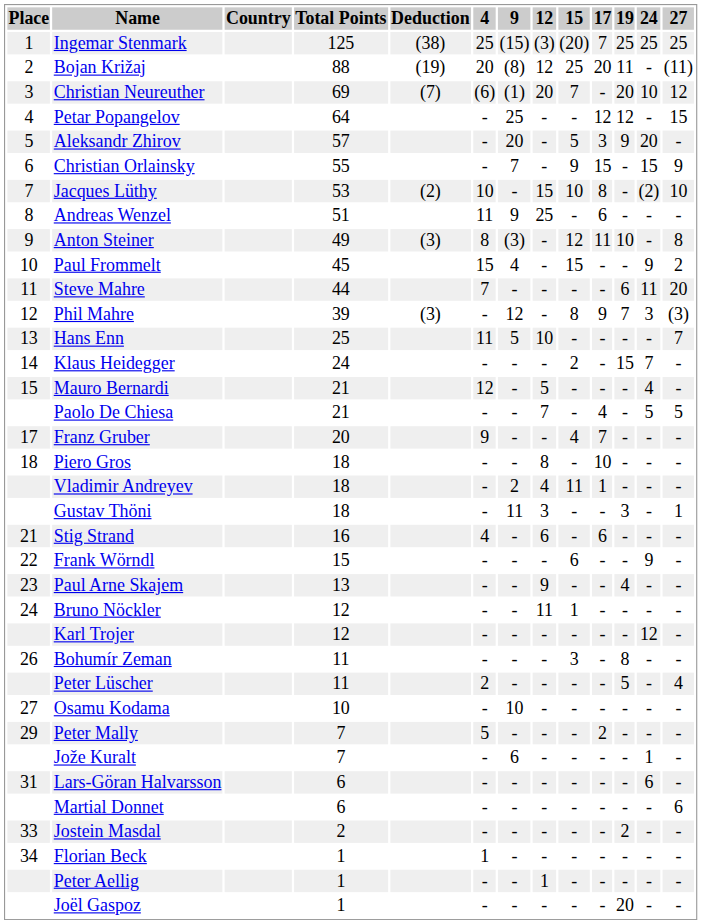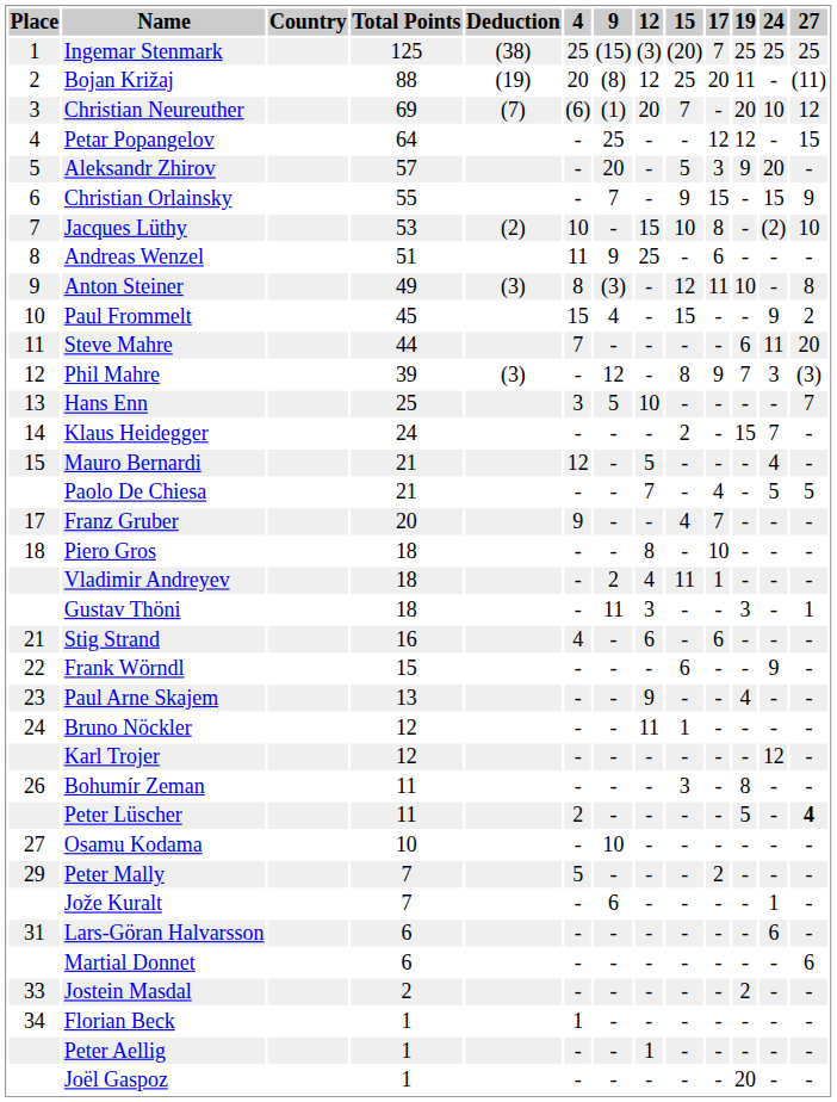 <table border="0" style="border: 1px solid #999; background-color:#FFFFFF; text-align:center">
 <tr align="center" bgcolor="#CCCCCC">
 <th>Place</th>
 <th>Name</th>
 <th>Country</th>
 <th>Total Points</th>
 <th>Deduction</th>
 <th>4</th>
 <th>9</th>
 <th>12</th>
 <th>15</th>
 <th>17</th>
 <th>19</th>
 <th>24</th>
 <th>27</th>
 </tr>
 <tr bgcolor="#EFEFEF">
 <td>1</td>
 <td align="left"><a href='#'>Ingemar Stenmark</a></td>
 <td align="left"></td>
 <td>125</td>
 <td>(38)</td>
 <td>25</td>
 <td>(15)</td>
 <td>(3)</td>
 <td>(20)</td>
 <td>7</td>
 <td>25</td>
 <td>25</td>
 <td>25</td>
 </tr>
 <tr>
 <td>2</td>
 <td align="left"><a href='#'>Bojan Križaj</a></td>
 <td align="left"></td>
 <td>88</td>
 <td>(19)</td>
 <td>20</td>
 <td>(8)</td>
 <td>12</td>
 <td>25</td>
 <td>20</td>
 <td>11</td>
 <td>-</td>
 <td>(11)</td>
 </tr>
 <tr bgcolor="#EFEFEF">
 <td>3</td>
 <td align="left"><a href='#'>Christian Neureuther</a></td>
 <td align="left"></td>
 <td>69</td>
 <td>(7)</td>
 <td>(6)</td>
 <td>(1)</td>
 <td>20</td>
 <td>7</td>
 <td>-</td>
 <td>20</td>
 <td>10</td>
 <td>12</td>
 </tr>
 <tr>
 <td>4</td>
 <td align="left"><a href='#'>Petar Popangelov</a></td>
 <td align="left"></td>
 <td>64</td>
 <td></td>
 <td>-</td>
 <td>25</td>
 <td>-</td>
 <td>-</td>
 <td>12</td>
 <td>12</td>
 <td>-</td>
 <td>15</td>
 </tr>
 <tr bgcolor="#EFEFEF">
 <td>5</td>
 <td align="left"><a href='#'>Aleksandr Zhirov</a></td>
 <td align="left"></td>
 <td>57</td>
 <td></td>
 <td>-</td>
 <td>20</td>
 <td>-</td>
 <td>5</td>
 <td>3</td>
 <td>9</td>
 <td>20</td>
 <td>-</td>
 </tr>
 <tr>
 <td>6</td>
 <td align="left"><a href='#'>Christian Orlainsky</a></td>
 <td align="left"></td>
 <td>55</td>
 <td></td>
 <td>-</td>
 <td>7</td>
 <td>-</td>
 <td>9</td>
 <td>15</td>
 <td>-</td>
 <td>15</td>
 <td>9</td>
 </tr>
 <tr bgcolor="#EFEFEF">
 <td>7</td>
 <td align="left"><a href='#'>Jacques Lüthy</a></td>
 <td align="left"></td>
 <td>53</td>
 <td>(2)</td>
 <td>10</td>
 <td>-</td>
 <td>15</td>
 <td>10</td>
 <td>8</td>
 <td>-</td>
 <td>(2)</td>
 <td>10</td>
 </tr>
 <tr>
 <td>8</td>
 <td align="left"><a href='#'>Andreas Wenzel</a></td>
 <td align="left"></td>
 <td>51</td>
 <td></td>
 <td>11</td>
 <td>9</td>
 <td>25</td>
 <td>-</td>
 <td>6</td>
 <td>-</td>
 <td>-</td>
 <td>-</td>
 </tr>
 <tr bgcolor="#EFEFEF">
 <td>9</td>
 <td align="left"><a href='#'>Anton Steiner</a></td>
 <td align="left"></td>
 <td>49</td>
 <td>(3)</td>
 <td>8</td>
 <td>(3)</td>
 <td>-</td>
 <td>12</td>
 <td>11</td>
 <td>10</td>
 <td>-</td>
 <td>8</td>
 </tr>
 <tr>
 <td>10</td>
 <td align="left"><a href='#'>Paul Frommelt</a></td>
 <td align="left"></td>
 <td>45</td>
 <td></td>
 <td>15</td>
 <td>4</td>
 <td>-</td>
 <td>15</td>
 <td>-</td>
 <td>-</td>
 <td>9</td>
 <td>2</td>
 </tr>
 <tr bgcolor="#EFEFEF">
 <td>11</td>
 <td align="left"><a href='#'>Steve Mahre</a></td>
 <td align="left"></td>
 <td>44</td>
 <td></td>
 <td>7</td>
 <td>-</td>
 <td>-</td>
 <td>-</td>
 <td>-</td>
 <td>6</td>
 <td>11</td>
 <td>20</td>
 </tr>
 <tr>
 <td>12</td>
 <td align="left"><a href='#'>Phil Mahre</a></td>
 <td align="left"></td>
 <td>39</td>
 <td>(3)</td>
 <td>-</td>
 <td>12</td>
 <td>-</td>
 <td>8</td>
 <td>9</td>
 <td>7</td>
 <td>3</td>
 <td>(3)</td>
 </tr>
 <tr bgcolor="#EFEFEF">
 <td>13</td>
 <td align="left"><a href='#'>Hans Enn</a></td>
 <td align="left"></td>
 <td>25</td>
 <td></td>
-<td>11</td>
+<td>3</td>
 <td>5</td>
 <td>10</td>
 <td>-</td>
 <td>-</td>
 <td>-</td>
 <td>-</td>
 <td>7</td>
 </tr>
 <tr>
 <td>14</td>
 <td align="left"><a href='#'>Klaus Heidegger</a></td>
 <td align="left"></td>
 <td>24</td>
 <td></td>
 <td>-</td>
 <td>-</td>
 <td>-</td>
 <td>2</td>
 <td>-</td>
 <td>15</td>
 <td>7</td>
 <td>-</td>
 </tr>
 <tr bgcolor="#EFEFEF">
 <td>15</td>
 <td align="left"><a href='#'>Mauro Bernardi</a></td>
 <td align="left"></td>
 <td>21</td>
 <td></td>
 <td>12</td>
 <td>-</td>
 <td>5</td>
 <td>-</td>
 <td>-</td>
 <td>-</td>
 <td>4</td>
 <td>-</td>
 </tr>
 <tr>
 <td></td>
 <td align="left"><a href='#'>Paolo De Chiesa</a></td>
 <td align="left"></td>
 <td>21</td>
 <td></td>
 <td>-</td>
 <td>-</td>
 <td>7</td>
 <td>-</td>
 <td>4</td>
 <td>-</td>
 <td>5</td>
 <td>5</td>
 </tr>
 <tr bgcolor="#EFEFEF">
 <td>17</td>
 <td align="left"><a href='#'>Franz Gruber</a></td>
 <td align="left"></td>
 <td>20</td>
 <td></td>
 <td>9</td>
 <td>-</td>
 <td>-</td>
 <td>4</td>
 <td>7</td>
 <td>-</td>
 <td>-</td>
 <td>-</td>
 </tr>
 <tr>
 <td>18</td>
 <td align="left"><a href='#'>Piero Gros</a></td>
 <td align="left"></td>
 <td>18</td>
 <td></td>
 <td>-</td>
 <td>-</td>
 <td>8</td>
 <td>-</td>
 <td>10</td>
 <td>-</td>
 <td>-</td>
 <td>-</td>
 </tr>
 <tr bgcolor="#EFEFEF">
 <td></td>
 <td align="left"><a href='#'>Vladimir Andreyev</a></td>
 <td align="left"></td>
 <td>18</td>
 <td></td>
 <td>-</td>
 <td>2</td>
 <td>4</td>
 <td>11</td>
 <td>1</td>
 <td>-</td>
 <td>-</td>
 <td>-</td>
 </tr>
 <tr>
 <td></td>
 <td align="left"><a href='#'>Gustav Thöni</a></td>
 <td align="left"></td>
 <td>18</td>
 <td></td>
 <td>-</td>
 <td>11</td>
 <td>3</td>
 <td>-</td>
 <td>-</td>
 <td>3</td>
 <td>-</td>
 <td>1</td>
 </tr>
 <tr bgcolor="#EFEFEF">
 <td>21</td>
 <td align="left"><a href='#'>Stig Strand</a></td>
 <td align="left"></td>
 <td>16</td>
 <td></td>
 <td>4</td>
 <td>-</td>
 <td>6</td>
 <td>-</td>
 <td>6</td>
 <td>-</td>
 <td>-</td>
 <td>-</td>
 </tr>
 <tr>
 <td>22</td>
 <td align="left"><a href='#'>Frank Wörndl</a></td>
 <td align="left"></td>
 <td>15</td>
 <td></td>
 <td>-</td>
 <td>-</td>
 <td>-</td>
 <td>6</td>
 <td>-</td>
 <td>-</td>
 <td>9</td>
 <td>-</td>
 </tr>
 <tr bgcolor="#EFEFEF">
 <td>23</td>
 <td align="left"><a href='#'>Paul Arne Skajem</a></td>
 <td align="left"></td>
 <td>13</td>
 <td></td>
 <td>-</td>
 <td>-</td>
 <td>9</td>
 <td>-</td>
 <td>-</td>
 <td>4</td>
 <td>-</td>
 <td>-</td>
 </tr>
 <tr>
 <td>24</td>
 <td align="left"><a href='#'>Bruno Nöckler</a></td>
 <td align="left"></td>
 <td>12</td>
 <td></td>
 <td>-</td>
 <td>-</td>
 <td>11</td>
 <td>1</td>
 <td>-</td>
 <td>-</td>
 <td>-</td>
 <td>-</td>
 </tr>
 <tr bgcolor="#EFEFEF">
 <td></td>
 <td align="left"><a href='#'>Karl Trojer</a></td>
 <td align="left"></td>
 <td>12</td>
 <td></td>
 <td>-</td>
 <td>-</td>
 <td>-</td>
 <td>-</td>
 <td>-</td>
 <td>-</td>
 <td>12</td>
 <td>-</td>
 </tr>
 <tr>
 <td>26</td>
 <td align="left"><a href='#'>Bohumír Zeman</a></td>
 <td align="left"></td>
 <td>11</td>
 <td></td>
 <td>-</td>
 <td>-</td>
 <td>-</td>
 <td>3</td>
 <td>-</td>
 <td>8</td>
 <td>-</td>
 <td>-</td>
 </tr>
 <tr bgcolor="#EFEFEF">
 <td></td>
 <td align="left"><a href='#'>Peter Lüscher</a></td>
 <td align="left"></td>
 <td>11</td>
 <td></td>
 <td>2</td>
 <td>-</td>
 <td>-</td>
 <td>-</td>
 <td>-</td>
 <td>5</td>
 <td>-</td>
-<td>4</td>
+<td><strong>4</strong></td>
 </tr>
 <tr>
 <td>27</td>
 <td align="left"><a href='#'>Osamu Kodama</a></td>
 <td align="left"></td>
 <td>10</td>
 <td></td>
 <td>-</td>
 <td>10</td>
 <td>-</td>
 <td>-</td>
 <td>-</td>
 <td>-</td>
 <td>-</td>
 <td>-</td>
 </tr>
 <tr bgcolor="#EFEFEF">
 <td>29</td>
 <td align="left"><a href='#'>Peter Mally</a></td>
 <td align="left"></td>
 <td>7</td>
 <td></td>
 <td>5</td>
 <td>-</td>
 <td>-</td>
 <td>-</td>
 <td>2</td>
 <td>-</td>
 <td>-</td>
 <td>-</td>
 </tr>
 <tr>
 <td></td>
 <td align="left"><a href='#'>Jože Kuralt</a></td>
 <td align="left"></td>
 <td>7</td>
 <td></td>
 <td>-</td>
 <td>6</td>
 <td>-</td>
 <td>-</td>
 <td>-</td>
 <td>-</td>
 <td>1</td>
 <td>-</td>
 </tr>
 <tr bgcolor="#EFEFEF">
 <td>31</td>
 <td align="left"><a href='#'>Lars-Göran Halvarsson</a></td>
 <td align="left"></td>
 <td>6</td>
 <td></td>
 <td>-</td>
 <td>-</td>
 <td>-</td>
 <td>-</td>
 <td>-</td>
 <td>-</td>
 <td>6</td>
 <td>-</td>
 </tr>
 <tr>
 <td></td>
 <td align="left"><a href='#'>Martial Donnet</a></td>
 <td align="left"></td>
 <td>6</td>
 <td></td>
 <td>-</td>
 <td>-</td>
 <td>-</td>
 <td>-</td>
 <td>-</td>
 <td>-</td>
 <td>-</td>
 <td>6</td>
 </tr>
 <tr bgcolor="#EFEFEF">
 <td>33</td>
 <td align="left"><a href='#'>Jostein Masdal</a></td>
 <td align="left"></td>
 <td>2</td>
 <td></td>
 <td>-</td>
 <td>-</td>
 <td>-</td>
 <td>-</td>
 <td>-</td>
 <td>2</td>
 <td>-</td>
 <td>-</td>
 </tr>
 <tr>
 <td>34</td>
 <td align="left"><a href='#'>Florian Beck</a></td>
 <td align="left"></td>
 <td>1</td>
 <td></td>
 <td>1</td>
 <td>-</td>
 <td>-</td>
 <td>-</td>
 <td>-</td>
 <td>-</td>
 <td>-</td>
 <td>-</td>
 </tr>
 <tr bgcolor="#EFEFEF">
 <td></td>
 <td align="left"><a href='#'>Peter Aellig</a></td>
 <td align="left"></td>
 <td>1</td>
 <td></td>
 <td>-</td>
 <td>-</td>
 <td>1</td>
 <td>-</td>
 <td>-</td>
 <td>-</td>
 <td>-</td>
 <td>-</td>
 </tr>
 <tr>
 <td></td>
 <td align="left"><a href='#'>Joël Gaspoz</a></td>
 <td align="left"></td>
 <td>1</td>
 <td></td>
 <td>-</td>
 <td>-</td>
 <td>-</td>
 <td>-</td>
 <td>-</td>
 <td>20</td>
 <td>-</td>
 <td>-</td>
 </tr>
 </table>
